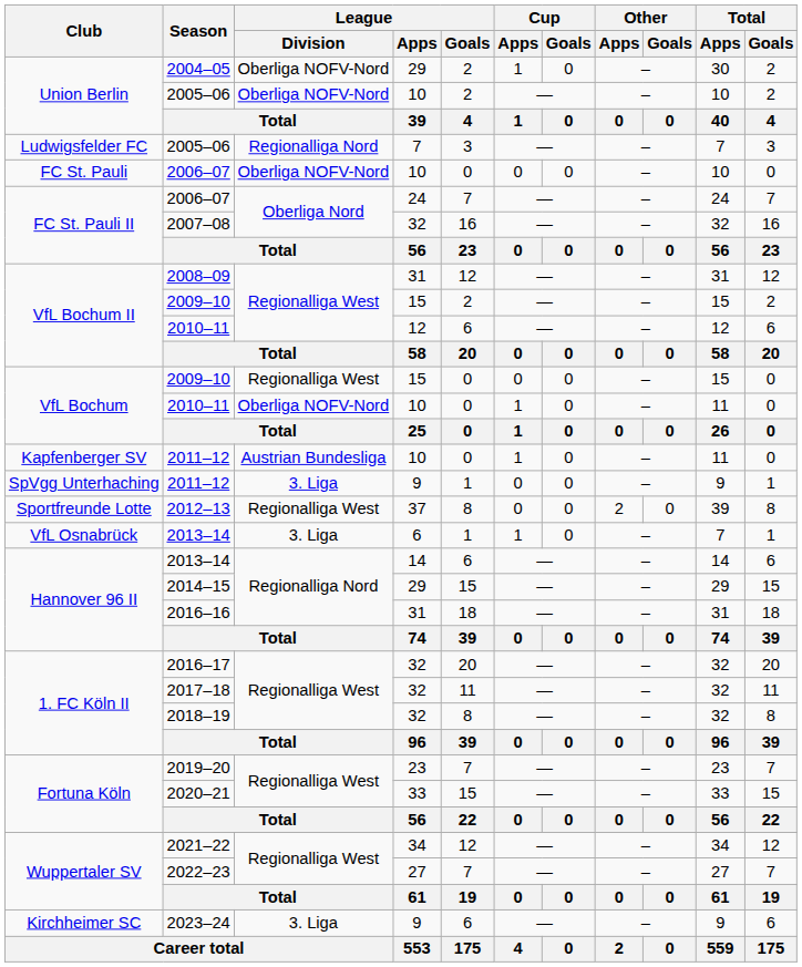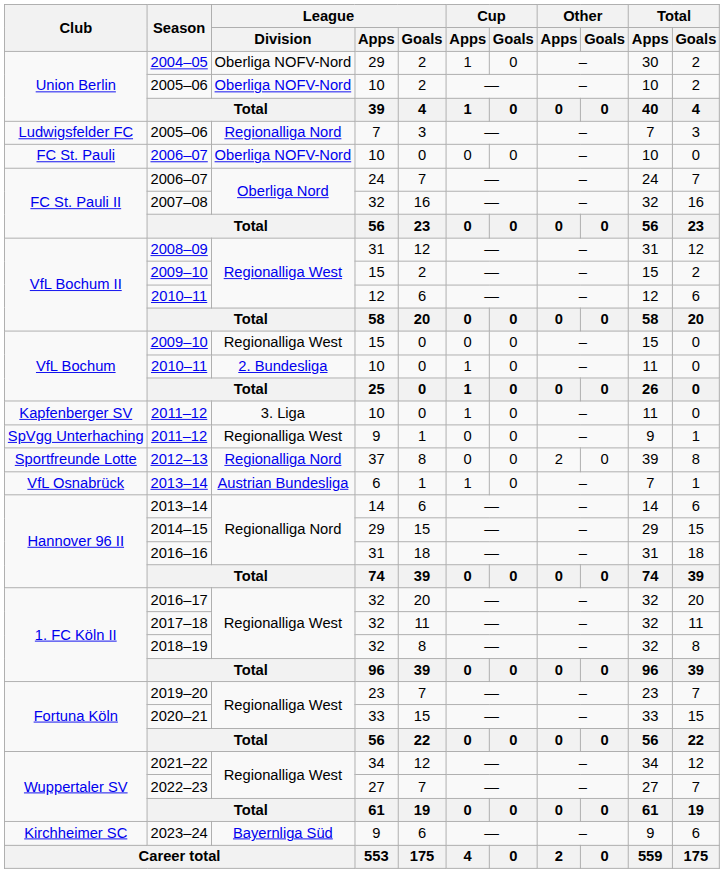 <table class="wikitable" style="text-align:center">
 <tr>
 <th rowspan="2">Club</th>
 <th rowspan="2">Season</th>
 <th colspan="3">League</th>
 <th colspan="2">Cup</th>
 <th colspan="2">Other</th>
 <th colspan="2">Total</th>
 </tr>
 <tr>
 <th>Division</th>
 <th>Apps</th>
 <th>Goals</th>
 <th>Apps</th>
 <th>Goals</th>
 <th>Apps</th>
 <th>Goals</th>
 <th>Apps</th>
 <th>Goals</th>
 </tr>
 <tr>
 <td rowspan="3"><a href='#'>Union Berlin</a></td>
 <td><a href='#'>2004–05</a></td>
 <td>Oberliga NOFV-Nord</td>
 <td>29</td>
 <td>2</td>
 <td>1</td>
 <td>0</td>
 <td colspan="2">–</td>
 <td>30</td>
 <td>2</td>
 </tr>
 <tr>
 <td>2005–06</td>
 <td><a href='#'>Oberliga NOFV-Nord</a></td>
 <td>10</td>
 <td>2</td>
 <td colspan="2">—</td>
 <td colspan="2">–</td>
 <td>10</td>
 <td>2</td>
 </tr>
 <tr>
 <th colspan="2">Total</th>
 <th>39</th>
 <th>4</th>
 <th>1</th>
 <th>0</th>
 <th>0</th>
 <th>0</th>
 <th>40</th>
 <th>4</th>
 </tr>
 <tr>
 <td><a href='#'>Ludwigsfelder FC</a></td>
 <td>2005–06</td>
 <td><a href='#'>Regionalliga Nord</a></td>
 <td>7</td>
 <td>3</td>
 <td colspan="2">—</td>
 <td colspan="2">–</td>
 <td>7</td>
 <td>3</td>
 </tr>
 <tr>
 <td><a href='#'>FC St. Pauli</a></td>
 <td><a href='#'>2006–07</a></td>
 <td><a href='#'>Oberliga NOFV-Nord</a></td>
 <td>10</td>
 <td>0</td>
 <td>0</td>
 <td>0</td>
 <td colspan="2">–</td>
 <td>10</td>
 <td>0</td>
 </tr>
 <tr>
 <td rowspan="3"><a href='#'>FC St. Pauli II</a></td>
 <td>2006–07</td>
 <td rowspan="2"><a href='#'>Oberliga Nord</a></td>
 <td>24</td>
 <td>7</td>
 <td colspan="2">—</td>
 <td colspan="2">–</td>
 <td>24</td>
 <td>7</td>
 </tr>
 <tr>
 <td>2007–08</td>
 <td>32</td>
 <td>16</td>
 <td colspan="2">—</td>
 <td colspan="2">–</td>
 <td>32</td>
 <td>16</td>
 </tr>
 <tr>
 <th colspan="2">Total</th>
 <th>56</th>
 <th>23</th>
 <th>0</th>
 <th>0</th>
 <th>0</th>
 <th>0</th>
 <th>56</th>
 <th>23</th>
 </tr>
 <tr>
 <td rowspan="4"><a href='#'>VfL Bochum II</a></td>
 <td><a href='#'>2008–09</a></td>
 <td rowspan="3"><a href='#'>Regionalliga West</a></td>
 <td>31</td>
 <td>12</td>
 <td colspan="2">—</td>
 <td colspan="2">–</td>
 <td>31</td>
 <td>12</td>
 </tr>
 <tr>
 <td><a href='#'>2009–10</a></td>
 <td>15</td>
 <td>2</td>
 <td colspan="2">—</td>
 <td colspan="2">–</td>
 <td>15</td>
 <td>2</td>
 </tr>
 <tr>
 <td><a href='#'>2010–11</a></td>
 <td>12</td>
 <td>6</td>
 <td colspan="2">—</td>
 <td colspan="2">–</td>
 <td>12</td>
 <td>6</td>
 </tr>
 <tr>
 <th colspan="2">Total</th>
 <th>58</th>
 <th>20</th>
 <th>0</th>
 <th>0</th>
 <th>0</th>
 <th>0</th>
 <th>58</th>
 <th>20</th>
 </tr>
 <tr>
 <td rowspan="3"><a href='#'>VfL Bochum</a></td>
 <td><a href='#'>2009–10</a></td>
 <td>Regionalliga West</td>
 <td>15</td>
 <td>0</td>
 <td>0</td>
 <td>0</td>
 <td colspan="2">–</td>
 <td>15</td>
 <td>0</td>
 </tr>
 <tr>
 <td><a href='#'>2010–11</a></td>
-<td><a href='#'>Oberliga NOFV-Nord</a></td>
+<td><a href='#'>2. Bundesliga</a></td>
 <td>10</td>
 <td>0</td>
 <td>1</td>
 <td>0</td>
 <td colspan="2">–</td>
 <td>11</td>
 <td>0</td>
 </tr>
 <tr>
 <th colspan="2">Total</th>
 <th>25</th>
 <th>0</th>
 <th>1</th>
 <th>0</th>
 <th>0</th>
 <th>0</th>
 <th>26</th>
 <th>0</th>
 </tr>
 <tr>
 <td><a href='#'>Kapfenberger SV</a></td>
 <td><a href='#'>2011–12</a></td>
-<td><a href='#'>Austrian Bundesliga</a></td>
+<td>3. Liga</td>
 <td>10</td>
 <td>0</td>
 <td>1</td>
 <td>0</td>
 <td colspan="2">–</td>
 <td>11</td>
 <td>0</td>
 </tr>
 <tr>
 <td><a href='#'>SpVgg Unterhaching</a></td>
 <td><a href='#'>2011–12</a></td>
-<td><a href='#'>3. Liga</a></td>
+<td>Regionalliga West</td>
 <td>9</td>
 <td>1</td>
 <td>0</td>
 <td>0</td>
 <td colspan="2">–</td>
 <td>9</td>
 <td>1</td>
 </tr>
 <tr>
 <td><a href='#'>Sportfreunde Lotte</a></td>
 <td><a href='#'>2012–13</a></td>
-<td>Regionalliga West</td>
+<td><a href='#'>Regionalliga Nord</a></td>
 <td>37</td>
 <td>8</td>
 <td>0</td>
 <td>0</td>
 <td>2</td>
 <td>0</td>
 <td>39</td>
 <td>8</td>
 </tr>
 <tr>
 <td><a href='#'>VfL Osnabrück</a></td>
 <td><a href='#'>2013–14</a></td>
-<td>3. Liga</td>
+<td><a href='#'>Austrian Bundesliga</a></td>
 <td>6</td>
 <td>1</td>
 <td>1</td>
 <td>0</td>
 <td colspan="2">–</td>
 <td>7</td>
 <td>1</td>
 </tr>
 <tr>
 <td rowspan="4"><a href='#'>Hannover 96 II</a></td>
 <td>2013–14</td>
 <td rowspan="3">Regionalliga Nord</td>
 <td>14</td>
 <td>6</td>
 <td colspan="2">—</td>
 <td colspan="2">–</td>
 <td>14</td>
 <td>6</td>
 </tr>
 <tr>
 <td>2014–15</td>
 <td>29</td>
 <td>15</td>
 <td colspan="2">—</td>
 <td colspan="2">–</td>
 <td>29</td>
 <td>15</td>
 </tr>
 <tr>
 <td>2016–16</td>
 <td>31</td>
 <td>18</td>
 <td colspan="2">—</td>
 <td colspan="2">–</td>
 <td>31</td>
 <td>18</td>
 </tr>
 <tr>
 <th colspan="2">Total</th>
 <th>74</th>
 <th>39</th>
 <th>0</th>
 <th>0</th>
 <th>0</th>
 <th>0</th>
 <th>74</th>
 <th>39</th>
 </tr>
 <tr>
 <td rowspan="4"><a href='#'>1. FC Köln II</a></td>
 <td>2016–17</td>
 <td rowspan="3">Regionalliga West</td>
 <td>32</td>
 <td>20</td>
 <td colspan="2">—</td>
 <td colspan="2">–</td>
 <td>32</td>
 <td>20</td>
 </tr>
 <tr>
 <td>2017–18</td>
 <td>32</td>
 <td>11</td>
 <td colspan="2">—</td>
 <td colspan="2">–</td>
 <td>32</td>
 <td>11</td>
 </tr>
 <tr>
 <td>2018–19</td>
 <td>32</td>
 <td>8</td>
 <td colspan="2">—</td>
 <td colspan="2">–</td>
 <td>32</td>
 <td>8</td>
 </tr>
 <tr>
 <th colspan="2">Total</th>
 <th>96</th>
 <th>39</th>
 <th>0</th>
 <th>0</th>
 <th>0</th>
 <th>0</th>
 <th>96</th>
 <th>39</th>
 </tr>
 <tr>
 <td rowspan="3"><a href='#'>Fortuna Köln</a></td>
 <td>2019–20</td>
 <td rowspan="2">Regionalliga West</td>
 <td>23</td>
 <td>7</td>
 <td colspan="2">—</td>
 <td colspan="2">–</td>
 <td>23</td>
 <td>7</td>
 </tr>
 <tr>
 <td>2020–21</td>
 <td>33</td>
 <td>15</td>
 <td colspan="2">—</td>
 <td colspan="2">–</td>
 <td>33</td>
 <td>15</td>
 </tr>
 <tr>
 <th colspan="2">Total</th>
 <th>56</th>
 <th>22</th>
 <th>0</th>
 <th>0</th>
 <th>0</th>
 <th>0</th>
 <th>56</th>
 <th>22</th>
 </tr>
 <tr>
 <td rowspan="3"><a href='#'>Wuppertaler SV</a></td>
 <td>2021–22</td>
 <td rowspan="2">Regionalliga West</td>
 <td>34</td>
 <td>12</td>
 <td colspan="2">—</td>
 <td colspan="2">–</td>
 <td>34</td>
 <td>12</td>
 </tr>
 <tr>
 <td>2022–23</td>
 <td>27</td>
 <td>7</td>
 <td colspan="2">—</td>
 <td colspan="2">–</td>
 <td>27</td>
 <td>7</td>
 </tr>
 <tr>
 <th colspan="2">Total</th>
 <th>61</th>
 <th>19</th>
 <th>0</th>
 <th>0</th>
 <th>0</th>
 <th>0</th>
 <th>61</th>
 <th>19</th>
 </tr>
 <tr>
 <td><a href='#'>Kirchheimer SC</a></td>
 <td>2023–24</td>
-<td>3. Liga</td>
+<td><a href='#'>Bayernliga Süd</a></td>
 <td>9</td>
 <td>6</td>
 <td colspan="2">—</td>
 <td colspan="2">–</td>
 <td>9</td>
 <td>6</td>
 </tr>
 <tr>
 <th colspan="3">Career total</th>
 <th>553</th>
 <th>175</th>
 <th>4</th>
 <th>0</th>
 <th>2</th>
 <th>0</th>
 <th>559</th>
 <th>175</th>
 </tr>
 </table>
